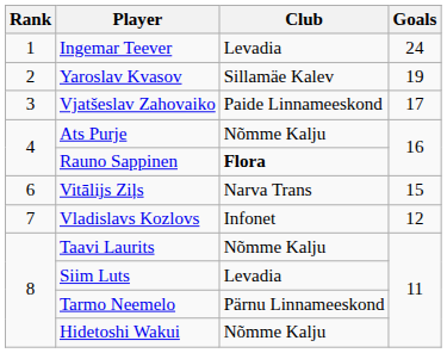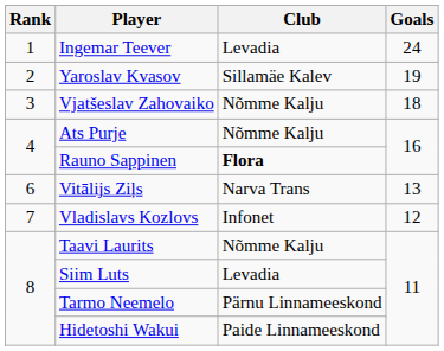 <table class="wikitable" style="text-align:center">
 <tr>
 <th>Rank</th>
 <th>Player</th>
 <th>Club</th>
 <th>Goals</th>
 </tr>
 <tr>
 <td rowspan=1>1</td>
 <td align=left> <a href='#'>Ingemar Teever</a></td>
 <td align=left>Levadia</td>
 <td>24</td>
 </tr>
 <tr>
 <td rowspan=1>2</td>
 <td align=left> <a href='#'>Yaroslav Kvasov</a></td>
 <td align=left>Sillamäe Kalev</td>
 <td>19</td>
 </tr>
 <tr>
 <td rowspan=1>3</td>
 <td align=left> <a href='#'>Vjatšeslav Zahovaiko</a></td>
-<td align=left>Paide Linnameeskond</td>
-<td>17</td>
+<td align=left>Nõmme Kalju</td>
+<td>18</td>
 </tr>
 <tr>
 <td rowspan=2>4</td>
 <td align=left> <a href='#'>Ats Purje</a></td>
 <td align=left>Nõmme Kalju</td>
 <td rowspan=2>16</td>
 </tr>
 <tr>
 <td align=left> <a href='#'>Rauno Sappinen</a></td>
 <td align=left><strong>Flora</strong></td>
 </tr>
 <tr>
 <td rowspan=1>6</td>
 <td align=left> <a href='#'>Vitālijs Ziļs</a></td>
 <td align=left>Narva Trans</td>
-<td>15</td>
+<td>13</td>
 </tr>
 <tr>
 <td rowspan=1>7</td>
 <td align=left> <a href='#'>Vladislavs Kozlovs</a></td>
 <td align=left>Infonet</td>
 <td>12</td>
 </tr>
 <tr>
 <td rowspan=4>8</td>
 <td align=left> <a href='#'>Taavi Laurits</a></td>
 <td align=left>Nõmme Kalju</td>
 <td rowspan=4>11</td>
 </tr>
 <tr>
 <td align=left> <a href='#'>Siim Luts</a></td>
 <td align=left>Levadia</td>
 </tr>
 <tr>
 <td align=left> <a href='#'>Tarmo Neemelo</a></td>
 <td align=left>Pärnu Linnameeskond</td>
 </tr>
 <tr>
 <td align=left> <a href='#'>Hidetoshi Wakui</a></td>
-<td align=left>Nõmme Kalju</td>
+<td align=left>Paide Linnameeskond</td>
 </tr>
 </table>
